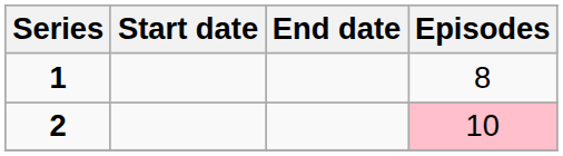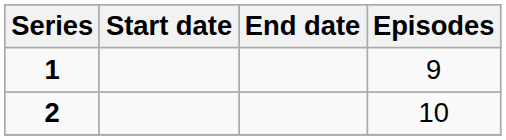 <table class="wikitable" style="text-align:center;">
 <tr>
 <th>Series</th>
 <th>Start date</th>
 <th>End date</th>
 <th>Episodes</th>
 </tr>
 <tr>
 <td><strong>1</strong></td>
 <td></td>
 <td></td>
-<td>8</td>
+<td>9</td>
 </tr>
 <tr>
 <td><strong>2</strong></td>
 <td></td>
 <td></td>
-<td style="background: pink;">10</td>
+<td>10</td>
 </tr>
 <tr>
 </tr>
 </table>
